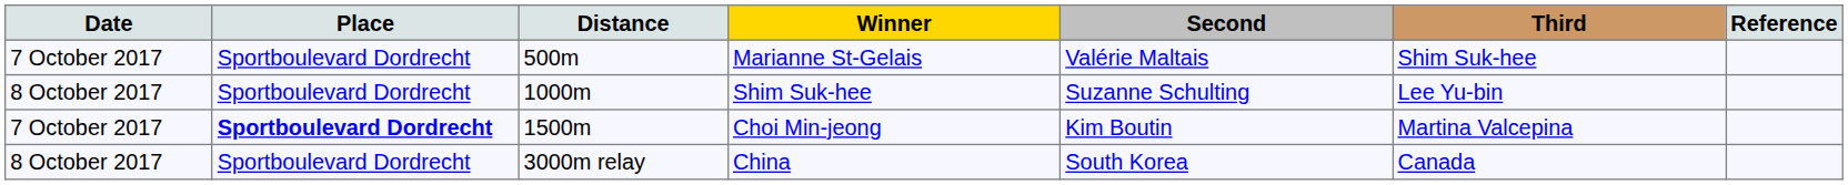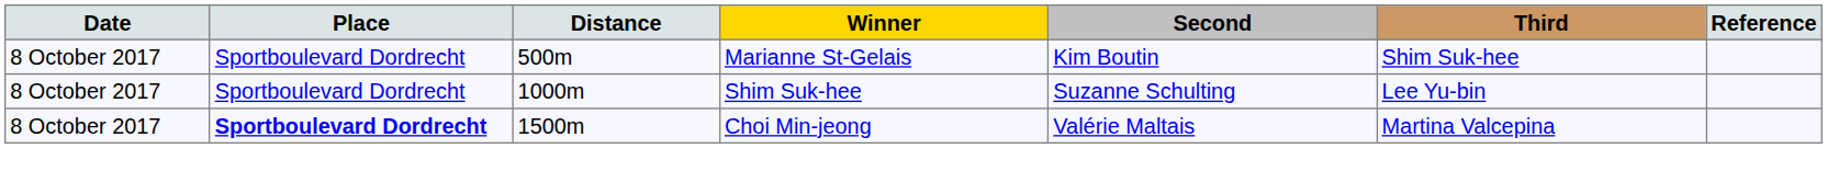 <table bgcolor="#f7f8ff" cellpadding="3" cellspacing="0" border="1" style="font-size: 95%; border: gray solid 1px; border-collapse: collapse;">
 <tr bgcolor="#CCCCCC">
 <td align="center" bgcolor="#DCE5E5" width="150"><strong>Date</strong></td>
 <td align="center" bgcolor="#DCE5E5" width="220"><strong>Place</strong></td>
 <td align="center" bgcolor="#DCE5E5" width="150"><strong>Distance</strong></td>
 <td align="center" bgcolor="gold" width="250"><strong>Winner</strong></td>
 <td align="center" bgcolor="silver" width="250"><strong>Second</strong></td>
 <td align="center" bgcolor="CC9966" width="250"><strong>Third</strong></td>
 <td align="center" bgcolor="#DCE5E5" width="30"><strong>Reference</strong></td>
 </tr>
 <tr align="left">
-<td>7 October 2017</td>
+<td>8 October 2017</td>
 <td><a href='#'>Sportboulevard Dordrecht</a></td>
 <td>500m</td>
 <td> <a href='#'>Marianne St-Gelais</a></td>
-<td> <a href='#'>Valérie Maltais</a></td>
+<td> <a href='#'>Kim Boutin</a></td>
 <td> <a href='#'>Shim Suk-hee</a></td>
 <td></td>
 </tr>
 <tr align="left">
 <td>8 October 2017</td>
 <td><a href='#'>Sportboulevard Dordrecht</a></td>
 <td>1000m</td>
 <td> <a href='#'>Shim Suk-hee</a></td>
 <td> <a href='#'>Suzanne Schulting</a></td>
 <td> <a href='#'>Lee Yu-bin</a></td>
 <td></td>
 </tr>
 <tr align="left">
-<td>7 October 2017</td>
+<td>8 October 2017</td>
 <td><strong><a href='#'>Sportboulevard Dordrecht</a></strong></td>
 <td>1500m</td>
 <td> <a href='#'>Choi Min-jeong</a></td>
-<td> <a href='#'>Kim Boutin</a></td>
+<td> <a href='#'>Valérie Maltais</a></td>
 <td> <a href='#'>Martina Valcepina</a></td>
 <td></td>
 </tr>
-<tr align="left">
-<td>8 October 2017</td>
-<td><a href='#'>Sportboulevard Dordrecht</a></td>
-<td>3000m relay</td>
-<td> <a href='#'>China</a></td>
-<td> <a href='#'>South Korea</a></td>
-<td> <a href='#'>Canada</a></td>
-<td> </td>
-</tr>
 </table>
